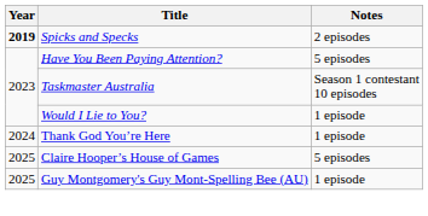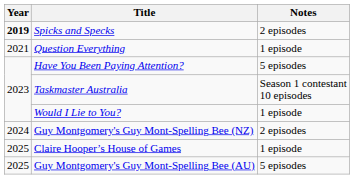 <table class="wikitable">
 <tr>
 <th>Year</th>
 <th>Title</th>
 <th>Notes</th>
 </tr>
 <tr>
 <td><strong>2019</strong></td>
 <td><em><a href='#'>Spicks and Specks</a></em></td>
 <td>2 episodes</td>
+</tr>
+<tr>
+<td>2021</td>
+<td><em><a href='#'>Question Everything</a></em></td>
+<td>1 episode</td>
 </tr>
 <tr>
 <td rowspan="3">2023</td>
 <td><em><a href='#'>Have You Been Paying Attention?</a></em></td>
 <td>5 episodes</td>
 </tr>
 <tr>
 <td><em><a href='#'>Taskmaster Australia</a></em></td>
 <td>Season 1 contestant<br>10 episodes</td>
 </tr>
 <tr>
 <td><em><a href='#'>Would I Lie to You?</a></em></td>
 <td>1 episode</td>
 </tr>
 <tr>
 <td>2024</td>
-<td><a href='#'>Thank God You’re Here</a></td>
+<td><a href='#'>Guy Montgomery's Guy Mont-Spelling Bee (NZ)</a></td>
+<td>2 episodes</td>
+</tr>
+<tr>
+<td>2025</td>
+<td><a href='#'>Claire Hooper’s House of Games</a></td>
 <td>1 episode</td>
 </tr>
 <tr>
 <td>2025</td>
-<td><a href='#'>Claire Hooper’s House of Games</a></td>
+<td><a href='#'>Guy Montgomery's Guy Mont-Spelling Bee (AU)</a></td>
 <td>5 episodes</td>
 </tr>
-<tr>
-<td>2025</td>
-<td><a href='#'>Guy Montgomery's Guy Mont-Spelling Bee (AU)</a></td>
-<td>1 episode</td>
-</tr>
 </table>
